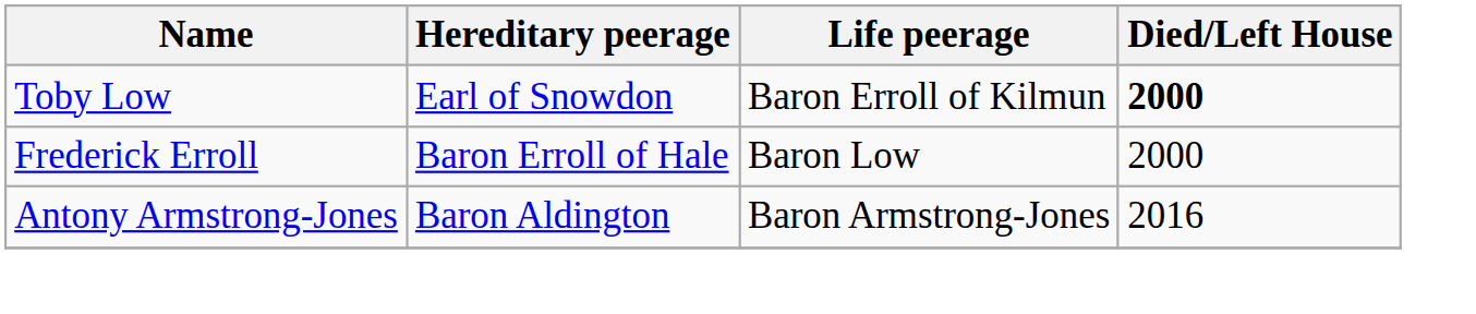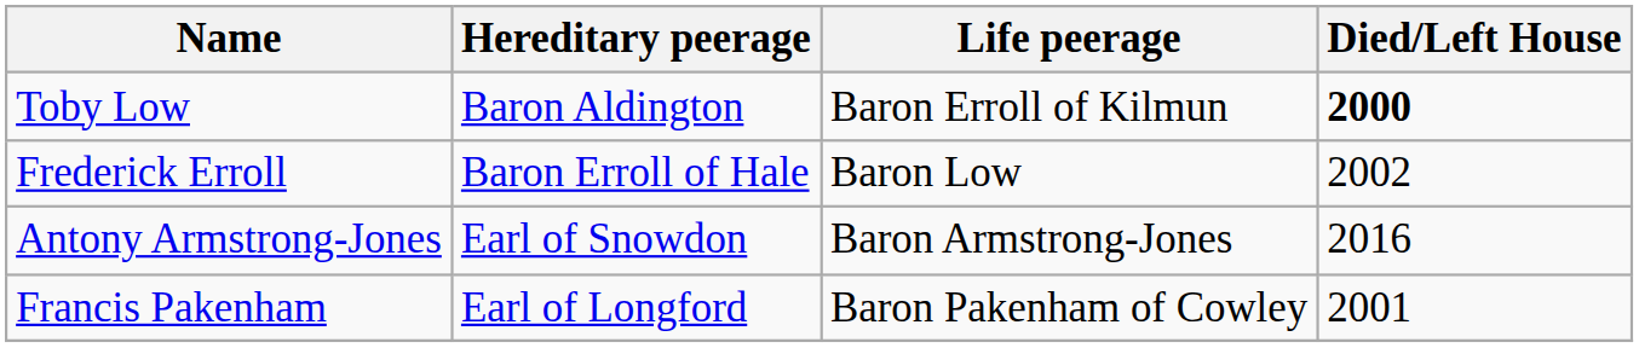 <table class="wikitable">
 <tr>
 <th>Name</th>
 <th>Hereditary peerage</th>
 <th>Life peerage</th>
 <th>Died/Left House</th>
 </tr>
 <tr>
 <td><a href='#'>Toby Low</a></td>
-<td><a href='#'>Earl of Snowdon</a></td>
+<td><a href='#'>Baron Aldington</a></td>
 <td>Baron Erroll of Kilmun</td>
 <td><strong>2000</strong></td>
 </tr>
 <tr>
 <td><a href='#'>Frederick Erroll</a></td>
 <td><a href='#'>Baron Erroll of Hale</a></td>
 <td>Baron Low</td>
-<td>2000</td>
+<td>2002</td>
 </tr>
 <tr>
 <td><a href='#'>Antony Armstrong-Jones</a></td>
-<td><a href='#'>Baron Aldington</a></td>
+<td><a href='#'>Earl of Snowdon</a></td>
 <td>Baron Armstrong-Jones</td>
 <td>2016</td>
 </tr>
 <tr>
+<td><a href='#'>Francis Pakenham</a></td>
+<td><a href='#'>Earl of Longford</a></td>
+<td>Baron Pakenham of Cowley</td>
+<td>2001</td>
+</tr>
+<tr>
 </tr>
 </table>
